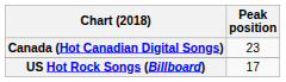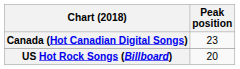 <table class="wikitable sortable plainrowheaders">
 <tr>
 <th>Chart (2018)</th>
 <th>Peak<br>position</th>
 </tr>
 <tr>
 <th scope="row">Canada (<a href='#'>Hot Canadian Digital Songs</a>)</th>
 <td align="center">23</td>
 </tr>
 <tr>
 </tr>
 <tr>
 </tr>
 <tr>
 </tr>
 <tr>
 <th scope="row">US <a href='#'>Hot Rock Songs</a> (<em><a href='#'>Billboard</a></em>)</th>
-<td align="center">17</td>
+<td align="center">20</td>
 </tr>
 </table>
